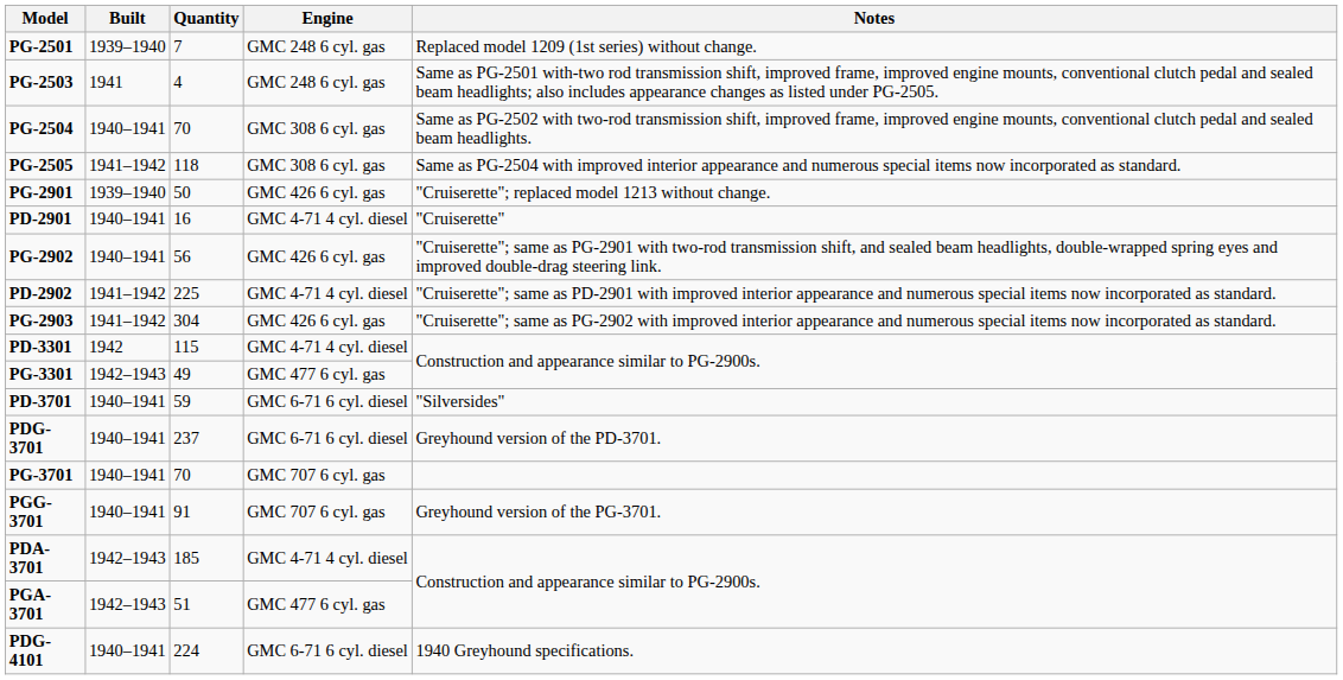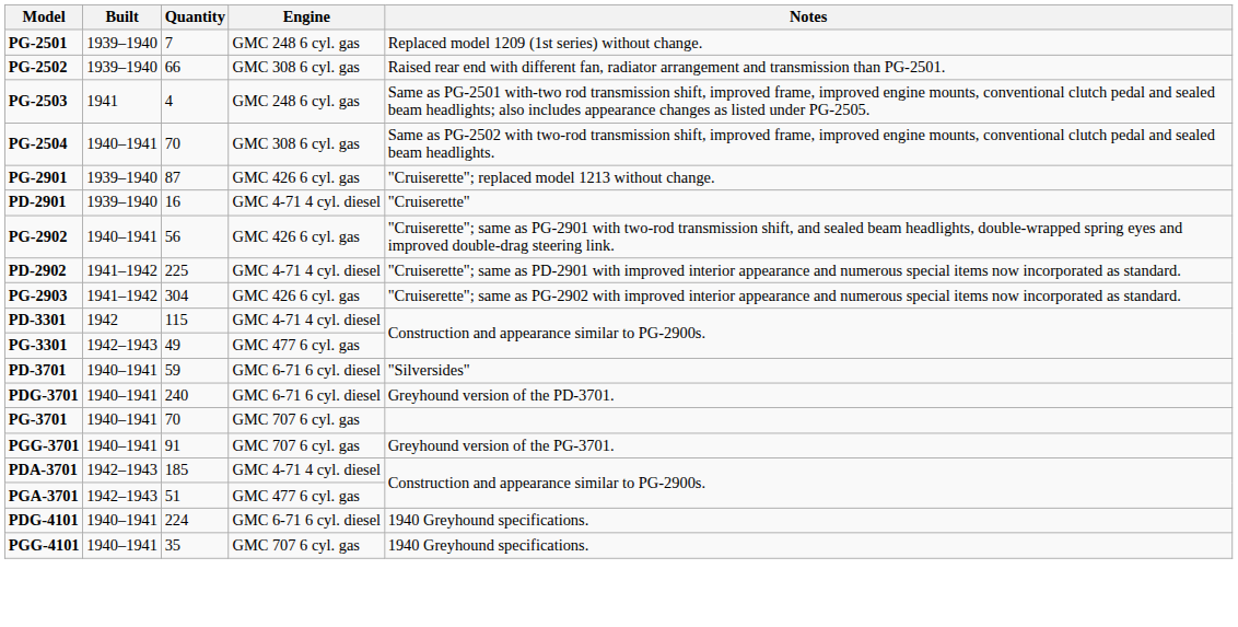 <table class="wikitable">
 <tr>
 <th>Model</th>
 <th>Built</th>
 <th>Quantity</th>
 <th>Engine</th>
 <th>Notes</th>
 </tr>
 <tr>
 <td nowrap><strong>PG-2501</strong></td>
 <td nowrap>1939–1940</td>
 <td>7</td>
 <td>GMC 248 6 cyl. gas</td>
 <td>Replaced model 1209 (1st series) without change.</td>
 </tr>
 <tr>
+<td><strong>PG-2502</strong></td>
+<td>1939–1940</td>
+<td>66</td>
+<td>GMC 308 6 cyl. gas</td>
+<td>Raised rear end with different fan, radiator arrangement and transmission than PG-2501.</td>
+</tr>
+<tr>
 <td><strong>PG-2503</strong></td>
 <td>1941</td>
 <td>4</td>
 <td>GMC 248 6 cyl. gas</td>
 <td>Same as PG-2501 with-two rod transmission shift, improved frame, improved engine mounts, conventional clutch pedal and sealed beam headlights; also includes appearance changes as listed under PG-2505.</td>
 </tr>
 <tr>
 <td><strong>PG-2504</strong></td>
 <td>1940–1941</td>
 <td>70</td>
 <td>GMC 308 6 cyl. gas</td>
 <td>Same as PG-2502 with two-rod transmission shift, improved frame, improved engine mounts, conventional clutch pedal and sealed beam headlights.</td>
 </tr>
 <tr>
-<td><strong>PG-2505</strong></td>
-<td>1941–1942</td>
-<td>118</td>
-<td>GMC 308 6 cyl. gas</td>
-<td>Same as PG-2504 with improved interior appearance and numerous special items now incorporated as standard.</td>
-</tr>
-<tr>
 <td><strong>PG-2901</strong></td>
 <td>1939–1940</td>
-<td>50</td>
+<td>87</td>
 <td>GMC 426 6 cyl. gas</td>
 <td>"Cruiserette"; replaced model 1213 without change.</td>
 </tr>
 <tr>
 <td><strong>PD-2901</strong></td>
-<td>1940–1941</td>
+<td>1939–1940</td>
 <td>16</td>
 <td nowrap>GMC 4-71 4 cyl. diesel</td>
 <td>"Cruiserette"</td>
 </tr>
 <tr>
 <td><strong>PG-2902</strong></td>
 <td>1940–1941</td>
 <td>56</td>
 <td>GMC 426 6 cyl. gas</td>
 <td>"Cruiserette"; same as PG-2901 with two-rod transmission shift, and sealed beam headlights, double-wrapped spring eyes and improved double-drag steering link.</td>
 </tr>
 <tr>
 <td><strong>PD-2902</strong></td>
 <td>1941–1942</td>
 <td>225</td>
 <td>GMC 4-71 4 cyl. diesel</td>
 <td>"Cruiserette"; same as PD-2901 with improved interior appearance and numerous special items now incorporated as standard.</td>
 </tr>
 <tr>
 <td><strong>PG-2903</strong></td>
 <td>1941–1942</td>
 <td>304</td>
 <td>GMC 426 6 cyl. gas</td>
 <td>"Cruiserette"; same as PG-2902 with improved interior appearance and numerous special items now incorporated as standard.</td>
 </tr>
 <tr>
 <td><strong>PD-3301</strong></td>
 <td>1942</td>
 <td>115</td>
 <td>GMC 4-71 4 cyl. diesel</td>
 <td rowspan=2>Construction and appearance similar to PG-2900s.</td>
 </tr>
 <tr>
 <td><strong>PG-3301</strong></td>
 <td>1942–1943</td>
 <td>49</td>
 <td>GMC 477 6 cyl. gas</td>
 </tr>
 <tr>
 <td><strong>PD-3701</strong></td>
 <td>1940–1941</td>
 <td>59</td>
 <td>GMC 6-71 6 cyl. diesel</td>
 <td>"Silversides"</td>
 </tr>
 <tr>
 <td><strong>PDG-3701</strong></td>
 <td>1940–1941</td>
-<td>237</td>
+<td>240</td>
 <td>GMC 6-71 6 cyl. diesel</td>
 <td>Greyhound version of the PD-3701.</td>
 </tr>
 <tr>
 <td><strong>PG-3701</strong></td>
 <td>1940–1941</td>
 <td>70</td>
 <td>GMC 707 6 cyl. gas</td>
 <td></td>
 </tr>
 <tr>
 <td><strong>PGG-3701</strong></td>
 <td>1940–1941</td>
 <td>91</td>
 <td>GMC 707 6 cyl. gas</td>
 <td>Greyhound version of the PG-3701.</td>
 </tr>
 <tr>
 <td><strong>PDA-3701</strong></td>
 <td>1942–1943</td>
 <td>185</td>
 <td>GMC 4-71 4 cyl. diesel</td>
 <td rowspan=2>Construction and appearance similar to PG-2900s.</td>
 </tr>
 <tr>
 <td><strong>PGA-3701</strong></td>
 <td>1942–1943</td>
 <td>51</td>
 <td>GMC 477 6 cyl. gas</td>
 </tr>
 <tr>
 <td><strong>PDG-4101</strong></td>
 <td>1940–1941</td>
 <td>224</td>
 <td>GMC 6-71 6 cyl. diesel</td>
 <td>1940 Greyhound specifications.</td>
 </tr>
+<tr>
+<td nowrap><strong>PGG-4101</strong></td>
+<td>1940–1941</td>
+<td>35</td>
+<td>GMC 707 6 cyl. gas</td>
+<td>1940 Greyhound specifications.</td>
+</tr>
 </table>
